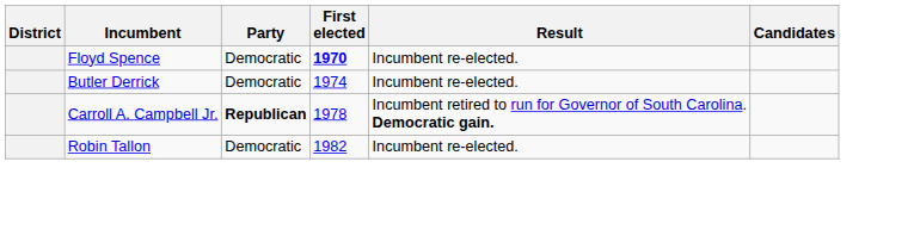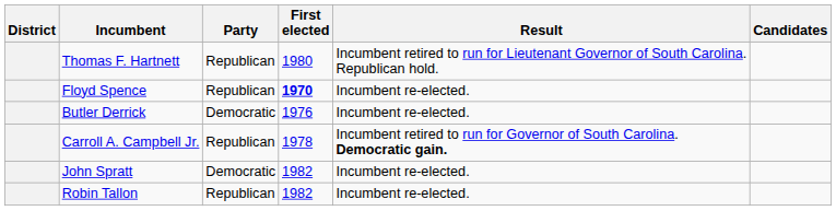 <table class=wikitable>
 <tr valign=bottom>
 <th>District</th>
 <th>Incumbent</th>
 <th>Party</th>
 <th>First<br>elected</th>
 <th>Result</th>
 <th>Candidates</th>
 </tr>
 <tr>
 <th></th>
+<td><a href='#'>Thomas F. Hartnett</a></td>
+<td>Republican</td>
+<td><a href='#'>1980</a></td>
+<td>Incumbent retired to <a href='#'>run for Lieutenant Governor of South Carolina</a>.<br>Republican hold.</td>
+<td nowrap></td>
+</tr>
+<tr>
+<th></th>
 <td><a href='#'>Floyd Spence</a></td>
-<td>Democratic</td>
+<td>Republican</td>
 <td><strong><a href='#'>1970</a></strong></td>
 <td>Incumbent re-elected.</td>
 <td nowrap></td>
 </tr>
 <tr>
 <th></th>
 <td><a href='#'>Butler Derrick</a></td>
 <td>Democratic</td>
-<td><a href='#'>1974</a></td>
+<td><a href='#'>1976</a></td>
 <td>Incumbent re-elected.</td>
 <td nowrap></td>
 </tr>
 <tr>
 <th></th>
 <td><a href='#'>Carroll A. Campbell Jr.</a></td>
-<td><strong>Republican</strong></td>
+<td>Republican</td>
 <td><a href='#'>1978</a></td>
 <td>Incumbent retired to <a href='#'>run for Governor of South Carolina</a>.<br><strong>Democratic gain.</strong></td>
 <td nowrap></td>
 </tr>
 <tr>
 <th></th>
-<td><a href='#'>Robin Tallon</a></td>
+<td><a href='#'>John Spratt</a></td>
 <td>Democratic</td>
 <td><a href='#'>1982</a></td>
 <td>Incumbent re-elected.</td>
 <td nowrap></td>
 </tr>
+<tr>
+<th></th>
+<td><a href='#'>Robin Tallon</a></td>
+<td>Republican</td>
+<td><a href='#'>1982</a></td>
+<td>Incumbent re-elected.</td>
+<td nowrap></td>
+</tr>
 </table>
